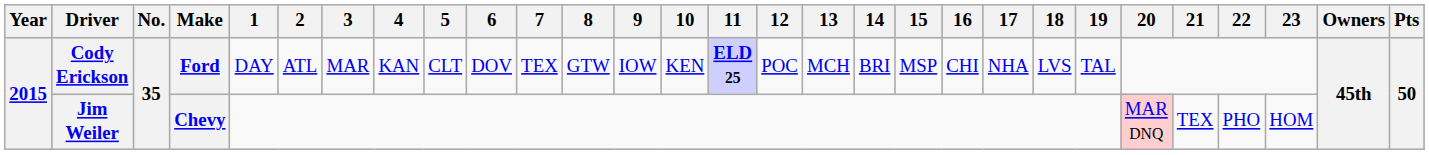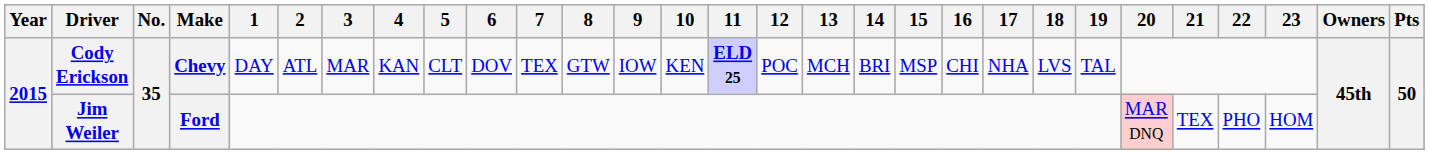 <table class="wikitable" style="text-align:center; font-size:75%">
 <tr>
 <th>Year</th>
 <th>Driver</th>
 <th>No.</th>
 <th>Make</th>
 <th>1</th>
 <th>2</th>
 <th>3</th>
 <th>4</th>
 <th>5</th>
 <th>6</th>
 <th>7</th>
 <th>8</th>
 <th>9</th>
 <th>10</th>
 <th>11</th>
 <th>12</th>
 <th>13</th>
 <th>14</th>
 <th>15</th>
 <th>16</th>
 <th>17</th>
 <th>18</th>
 <th>19</th>
 <th>20</th>
 <th>21</th>
 <th>22</th>
 <th>23</th>
 <th>Owners</th>
 <th>Pts</th>
 </tr>
 <tr>
 <th rowspan=2><a href='#'>2015</a></th>
 <th><a href='#'>Cody Erickson</a></th>
 <th rowspan=2>35</th>
-<th><a href='#'>Ford</a></th>
+<th><a href='#'>Chevy</a></th>
 <td><a href='#'>DAY</a></td>
 <td><a href='#'>ATL</a></td>
 <td><a href='#'>MAR</a></td>
 <td><a href='#'>KAN</a></td>
 <td><a href='#'>CLT</a></td>
 <td><a href='#'>DOV</a></td>
 <td><a href='#'>TEX</a></td>
 <td><a href='#'>GTW</a></td>
 <td><a href='#'>IOW</a></td>
 <td><a href='#'>KEN</a></td>
 <td style="background:#CFCFFF;"><strong><a href='#'>ELD</a><br><small>25</small></strong></td>
 <td><a href='#'>POC</a></td>
 <td><a href='#'>MCH</a></td>
 <td><a href='#'>BRI</a></td>
 <td><a href='#'>MSP</a></td>
 <td><a href='#'>CHI</a></td>
 <td><a href='#'>NHA</a></td>
 <td><a href='#'>LVS</a></td>
 <td><a href='#'>TAL</a></td>
 <td colspan=4></td>
 <th rowspan=2>45th</th>
 <th rowspan=2>50</th>
 </tr>
 <tr>
 <th><a href='#'>Jim Weiler</a></th>
-<th><a href='#'>Chevy</a></th>
+<th><a href='#'>Ford</a></th>
 <td colspan=19></td>
 <td style="background:#FFCFCF;"><a href='#'>MAR</a><br><small>DNQ</small></td>
 <td><a href='#'>TEX</a></td>
 <td><a href='#'>PHO</a></td>
 <td><a href='#'>HOM</a></td>
 </tr>
 </table>
